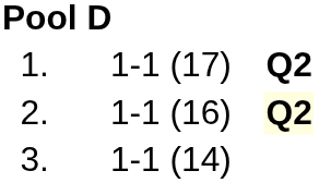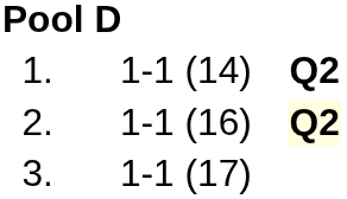 <table style="text-align:center">
 <tr>
 <td colspan=4 align=left><strong>Pool D</strong></td>
 </tr>
 <tr>
 <td width=30>1.</td>
 <td align=left></td>
-<td width=80>1-1 (17)</td>
+<td>1-1 (14)</td>
 <td><strong>Q2</strong></td>
 </tr>
 <tr>
 <td>2.</td>
 <td align=left></td>
 <td>1-1 (16)</td>
 <td style="background: lightyellow;"><strong>Q2</strong></td>
 </tr>
 <tr>
 <td>3.</td>
 <td align=left></td>
-<td>1-1 (14)</td>
+<td width=80>1-1 (17)</td>
 <td></td>
 </tr>
 </table>
